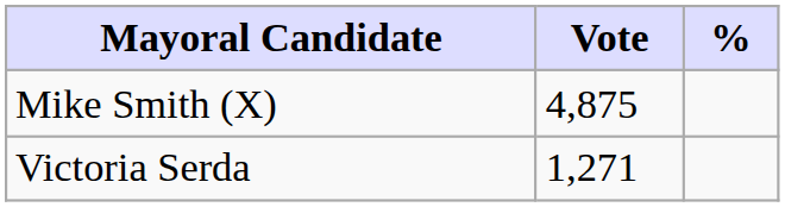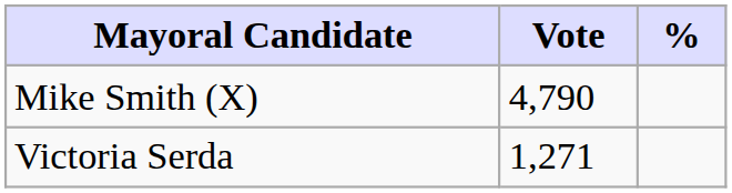 <table class="wikitable">
 <tr>
 <th style="background:#ddf; width:200px;">Mayoral Candidate </th>
 <th style="background:#ddf; width:50px;">Vote</th>
 <th style="background:#ddf; width:30px;">%</th>
 </tr>
 <tr>
 <td>Mike Smith (X)</td>
-<td>4,875</td>
+<td>4,790</td>
 <td></td>
 </tr>
 <tr>
 <td>Victoria Serda</td>
 <td>1,271</td>
 <td></td>
 </tr>
 </table>
